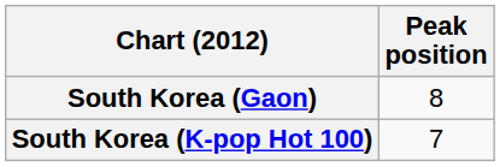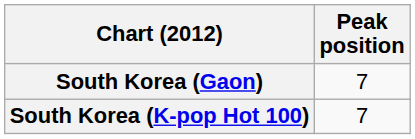 <table class="wikitable plainrowheaders" style="text-align:center">
 <tr>
 <th scope="col">Chart (2012)</th>
 <th scope="col">Peak<br>position</th>
 </tr>
 <tr>
 <th scope="row">South Korea (<a href='#'>Gaon</a>)</th>
-<td>8</td>
+<td>7</td>
 </tr>
 <tr>
 <th scope="row">South Korea (<a href='#'>K-pop Hot 100</a>)</th>
 <td>7</td>
 </tr>
 </table>
